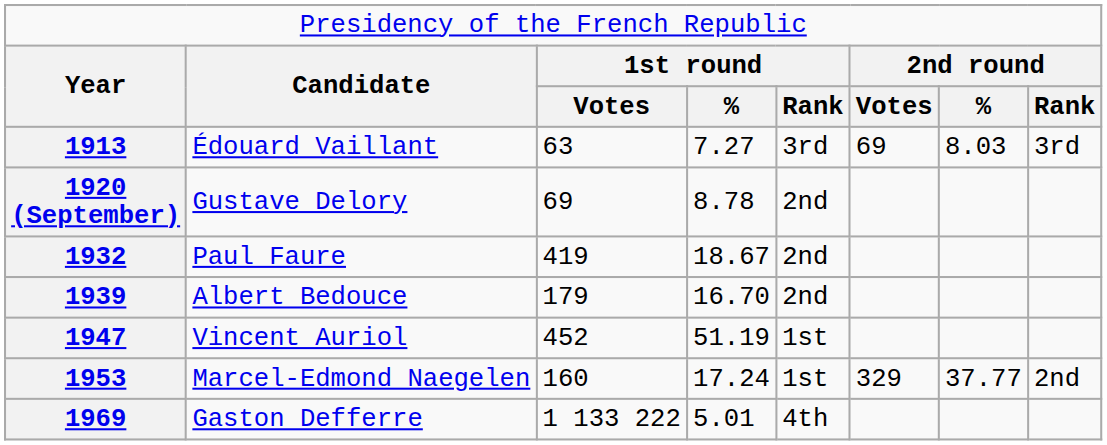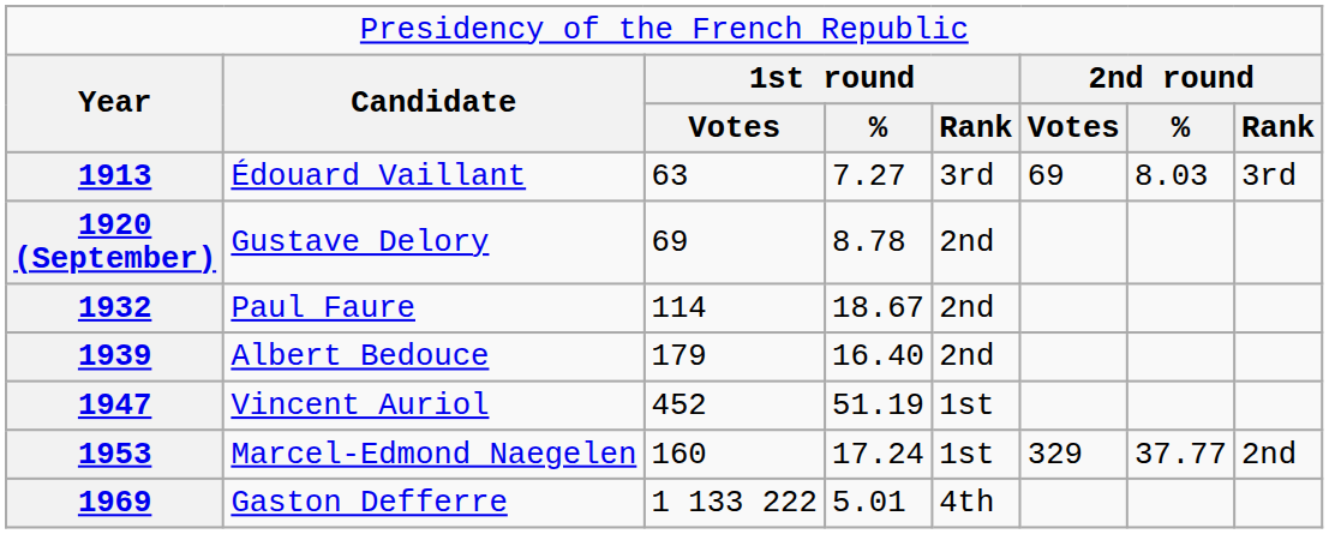 <table class="wikitable" style="font-size:97%; text-align:left;">
 <tr>
 <td colspan="17" align="center"><a href='#'>Presidency of the French Republic</a></td>
 </tr>
 <tr>
 <th rowspan="2">Year</th>
 <th rowspan="2">Candidate</th>
 <th colspan="3">1st round</th>
 <th colspan="3">2nd round</th>
 </tr>
 <tr>
 <th>Votes</th>
 <th>%</th>
 <th>Rank</th>
 <th>Votes</th>
 <th>%</th>
 <th>Rank</th>
 </tr>
 <tr>
 <th><a href='#'>1913</a></th>
 <td><a href='#'>Édouard Vaillant</a></td>
 <td>63</td>
 <td>7.27</td>
 <td>3rd</td>
 <td>69</td>
 <td>8.03</td>
 <td>3rd</td>
 </tr>
 <tr>
 <th><a href='#'>1920<br>(September)</a></th>
 <td><a href='#'>Gustave Delory</a></td>
 <td>69</td>
 <td>8.78</td>
 <td>2nd</td>
 <td></td>
 <td></td>
 <td></td>
 </tr>
 <tr>
 <th><a href='#'>1932</a></th>
 <td><a href='#'>Paul Faure</a></td>
-<td>419</td>
+<td>114</td>
 <td>18.67</td>
 <td>2nd</td>
 <td></td>
 <td></td>
 <td></td>
 </tr>
 <tr>
 <th><a href='#'>1939</a></th>
 <td><a href='#'>Albert Bedouce</a></td>
 <td>179</td>
-<td>16.70</td>
+<td>16.40</td>
 <td>2nd</td>
 <td></td>
 <td></td>
 <td></td>
 </tr>
 <tr>
 <th><a href='#'>1947</a></th>
 <td><a href='#'>Vincent Auriol</a></td>
 <td>452</td>
 <td>51.19</td>
 <td>1st</td>
 <td></td>
 <td></td>
 <td></td>
 </tr>
 <tr>
 <th><a href='#'>1953</a></th>
 <td><a href='#'>Marcel-Edmond Naegelen</a></td>
 <td>160</td>
 <td>17.24</td>
 <td>1st</td>
 <td>329</td>
 <td>37.77</td>
 <td>2nd</td>
 </tr>
 <tr>
 <th><a href='#'>1969</a></th>
 <td><a href='#'>Gaston Defferre</a></td>
 <td>1 133 222</td>
 <td>5.01</td>
 <td>4th</td>
 <td></td>
 <td></td>
 <td></td>
 </tr>
 </table>
